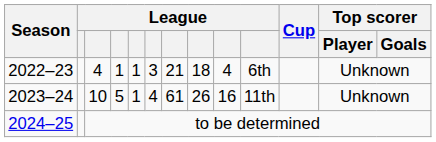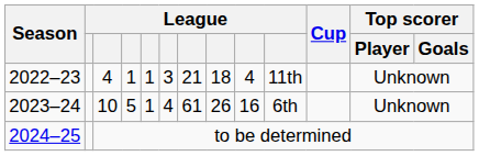 <table class="wikitable sortable" style="text-align: center">
 <tr>
 <th rowspan=2 scope="col">Season</th>
 <th colspan=9 class="unsortable" scope="colgroup">League</th>
 <th rowspan=2 class="unsortable" scope="col"><a href='#'>Cup</a></th>
 <th colspan=3 class="unsortable" scope="colgroup">Top scorer</th>
 </tr>
 <tr>
 <th scope="col"></th>
 <th scope="col"></th>
 <th scope="col"></th>
 <th scope="col"></th>
 <th scope="col"></th>
 <th scope="col"></th>
 <th scope="col"></th>
 <th scope="col"></th>
 <th scope="col"></th>
 <th class="unsortable" scope="col">Player</th>
 <th class="unsortable" scope="col">Goals</th>
 </tr>
 <tr>
 <td>2022–23</td>
 <td></td>
 <td>4</td>
 <td>1</td>
 <td>1</td>
 <td>3</td>
 <td>21</td>
 <td>18</td>
 <td>4</td>
-<td>6th</td>
+<td>11th</td>
 <td></td>
 <td colspan=2>Unknown</td>
 </tr>
 <tr>
 <td>2023–24</td>
 <td></td>
 <td>10</td>
 <td>5</td>
 <td>1</td>
 <td>4</td>
 <td>61</td>
 <td>26</td>
 <td>16</td>
-<td>11th</td>
+<td>6th</td>
 <td></td>
 <td colspan=2>Unknown</td>
 </tr>
 <tr>
 <td><a href='#'>2024–25</a></td>
 <td></td>
 <td colspan=11>to be determined</td>
 </tr>
 </table>
